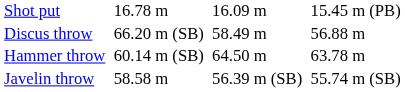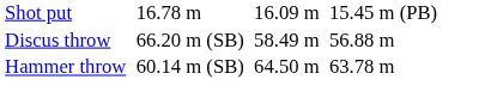 <table>
 <tr>
 <td><a href='#'>Shot put</a></td>
 <td align=left></td>
 <td>16.78 m</td>
 <td align=left></td>
 <td>16.09 m</td>
 <td align=left></td>
 <td>15.45 m (PB)</td>
 </tr>
 <tr>
 <td><a href='#'>Discus throw</a></td>
 <td align=left></td>
 <td>66.20 m (SB)</td>
 <td align=left></td>
 <td>58.49 m</td>
 <td align=left></td>
 <td>56.88 m</td>
 </tr>
 <tr>
 <td><a href='#'>Hammer throw</a></td>
 <td align=left></td>
 <td>60.14 m (SB)</td>
 <td align=left></td>
 <td>64.50 m</td>
 <td align=left></td>
 <td>63.78 m</td>
 </tr>
-<tr>
-<td><a href='#'>Javelin throw</a></td>
-<td align=left></td>
-<td>58.58 m</td>
-<td align=left></td>
-<td>56.39 m (SB)</td>
-<td align=left></td>
-<td>55.74 m (SB)</td>
-</tr>
 </table>
